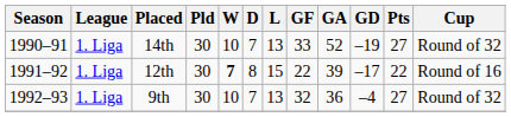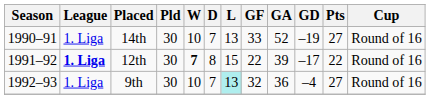 <table class="wikitable sortable">
 <tr>
 <th>Season</th>
 <th>League</th>
 <th>Placed</th>
 <th>Pld</th>
 <th>W</th>
 <th>D</th>
 <th>L</th>
 <th>GF</th>
 <th>GA</th>
 <th>GD</th>
 <th>Pts</th>
 <th>Cup</th>
 </tr>
 <tr>
 <td>1990–91</td>
 <td><a href='#'>1. Liga</a></td>
 <td style="text-align:center">14th</td>
 <td style="text-align:center">30</td>
 <td style="text-align:center">10</td>
 <td style="text-align:center">7</td>
 <td style="text-align:center">13</td>
 <td style="text-align:center">33</td>
 <td style="text-align:center">52</td>
 <td style="text-align:center">–19</td>
 <td style="text-align:center">27</td>
-<td style="text-align:center">Round of 32</td>
+<td style="text-align:center">Round of 16</td>
 </tr>
 <tr>
 <td>1991–92</td>
-<td><a href='#'>1. Liga</a></td>
+<td><strong><a href='#'>1. Liga</a></strong></td>
 <td style="text-align:center">12th</td>
 <td style="text-align:center">30</td>
 <td style="text-align:center"><strong>7</strong></td>
 <td style="text-align:center">8</td>
 <td style="text-align:center">15</td>
 <td style="text-align:center">22</td>
 <td style="text-align:center">39</td>
 <td style="text-align:center">–17</td>
 <td style="text-align:center">22</td>
 <td style="text-align:center">Round of 16</td>
 </tr>
 <tr>
 <td>1992–93</td>
 <td><a href='#'>1. Liga</a></td>
 <td style="text-align:center">9th</td>
 <td style="text-align:center">30</td>
 <td style="text-align:center">10</td>
 <td style="text-align:center">7</td>
-<td style="text-align:center">13</td>
+<td style="background: paleturquoise; text-align:center">13</td>
 <td style="text-align:center">32</td>
 <td style="text-align:center">36</td>
 <td style="text-align:center">–4</td>
 <td style="text-align:center">27</td>
-<td style="text-align:center">Round of 32</td>
+<td style="text-align:center">Round of 16</td>
 </tr>
 <tr>
 </tr>
 </table>
